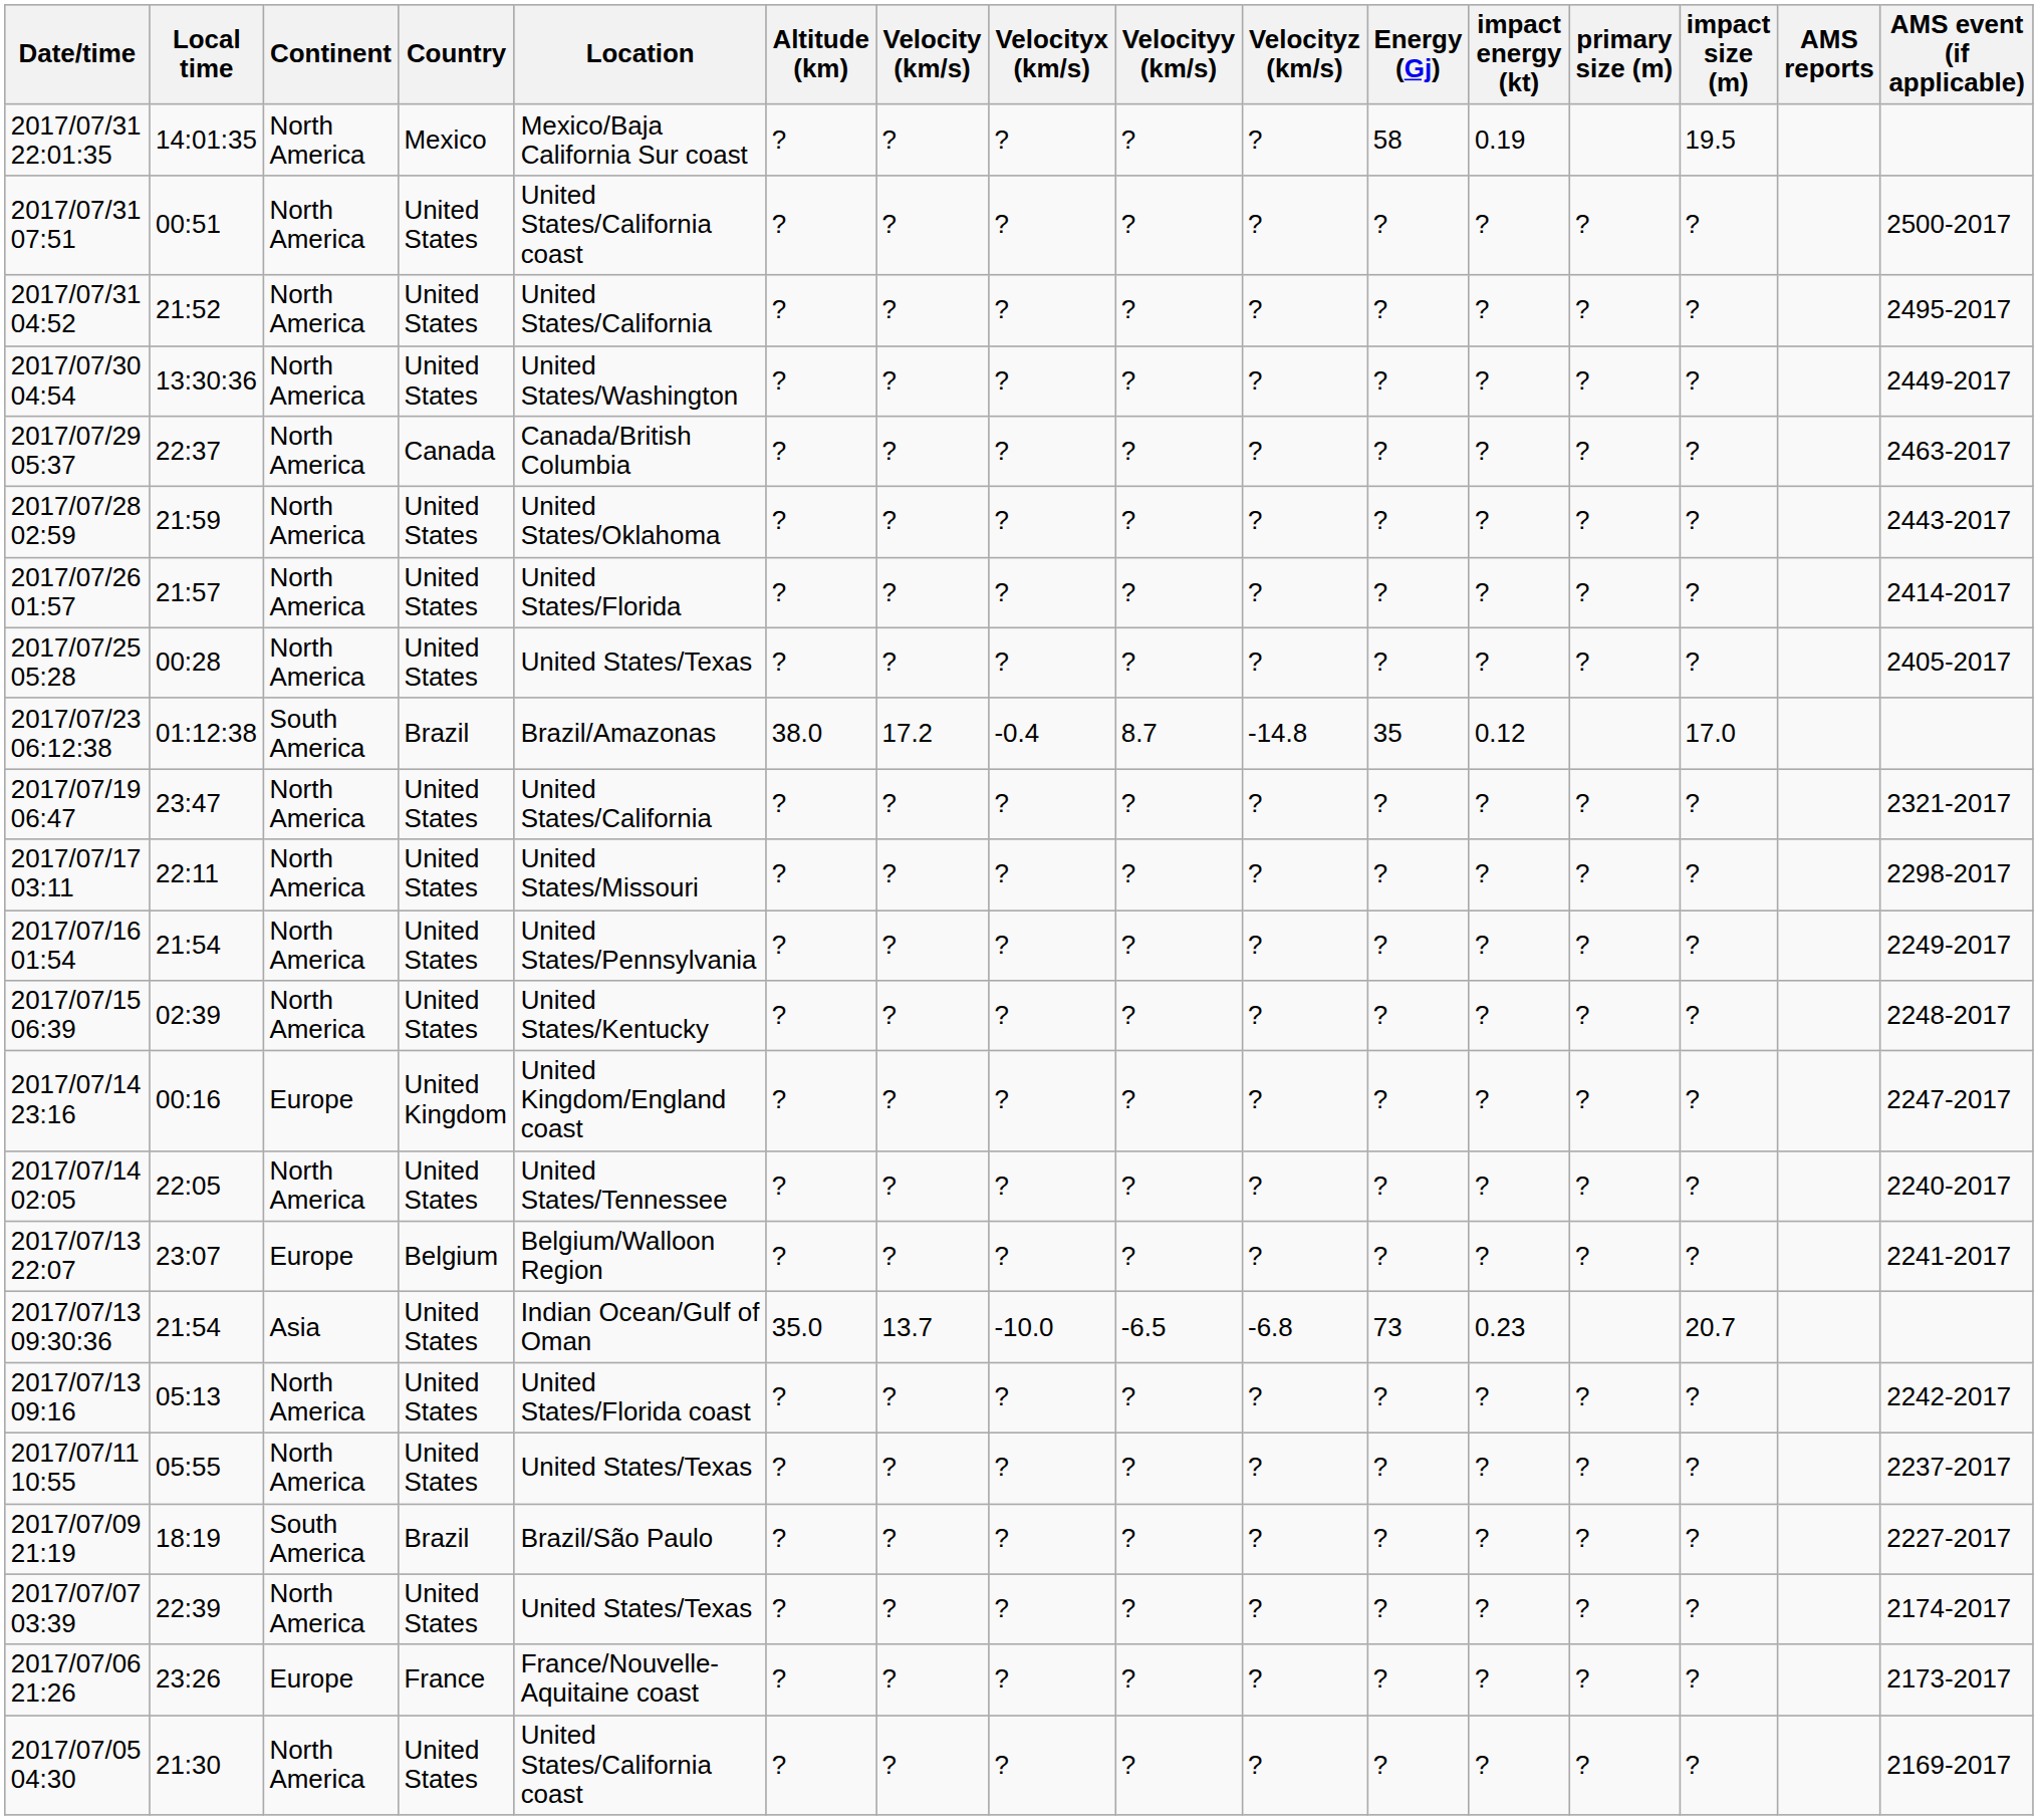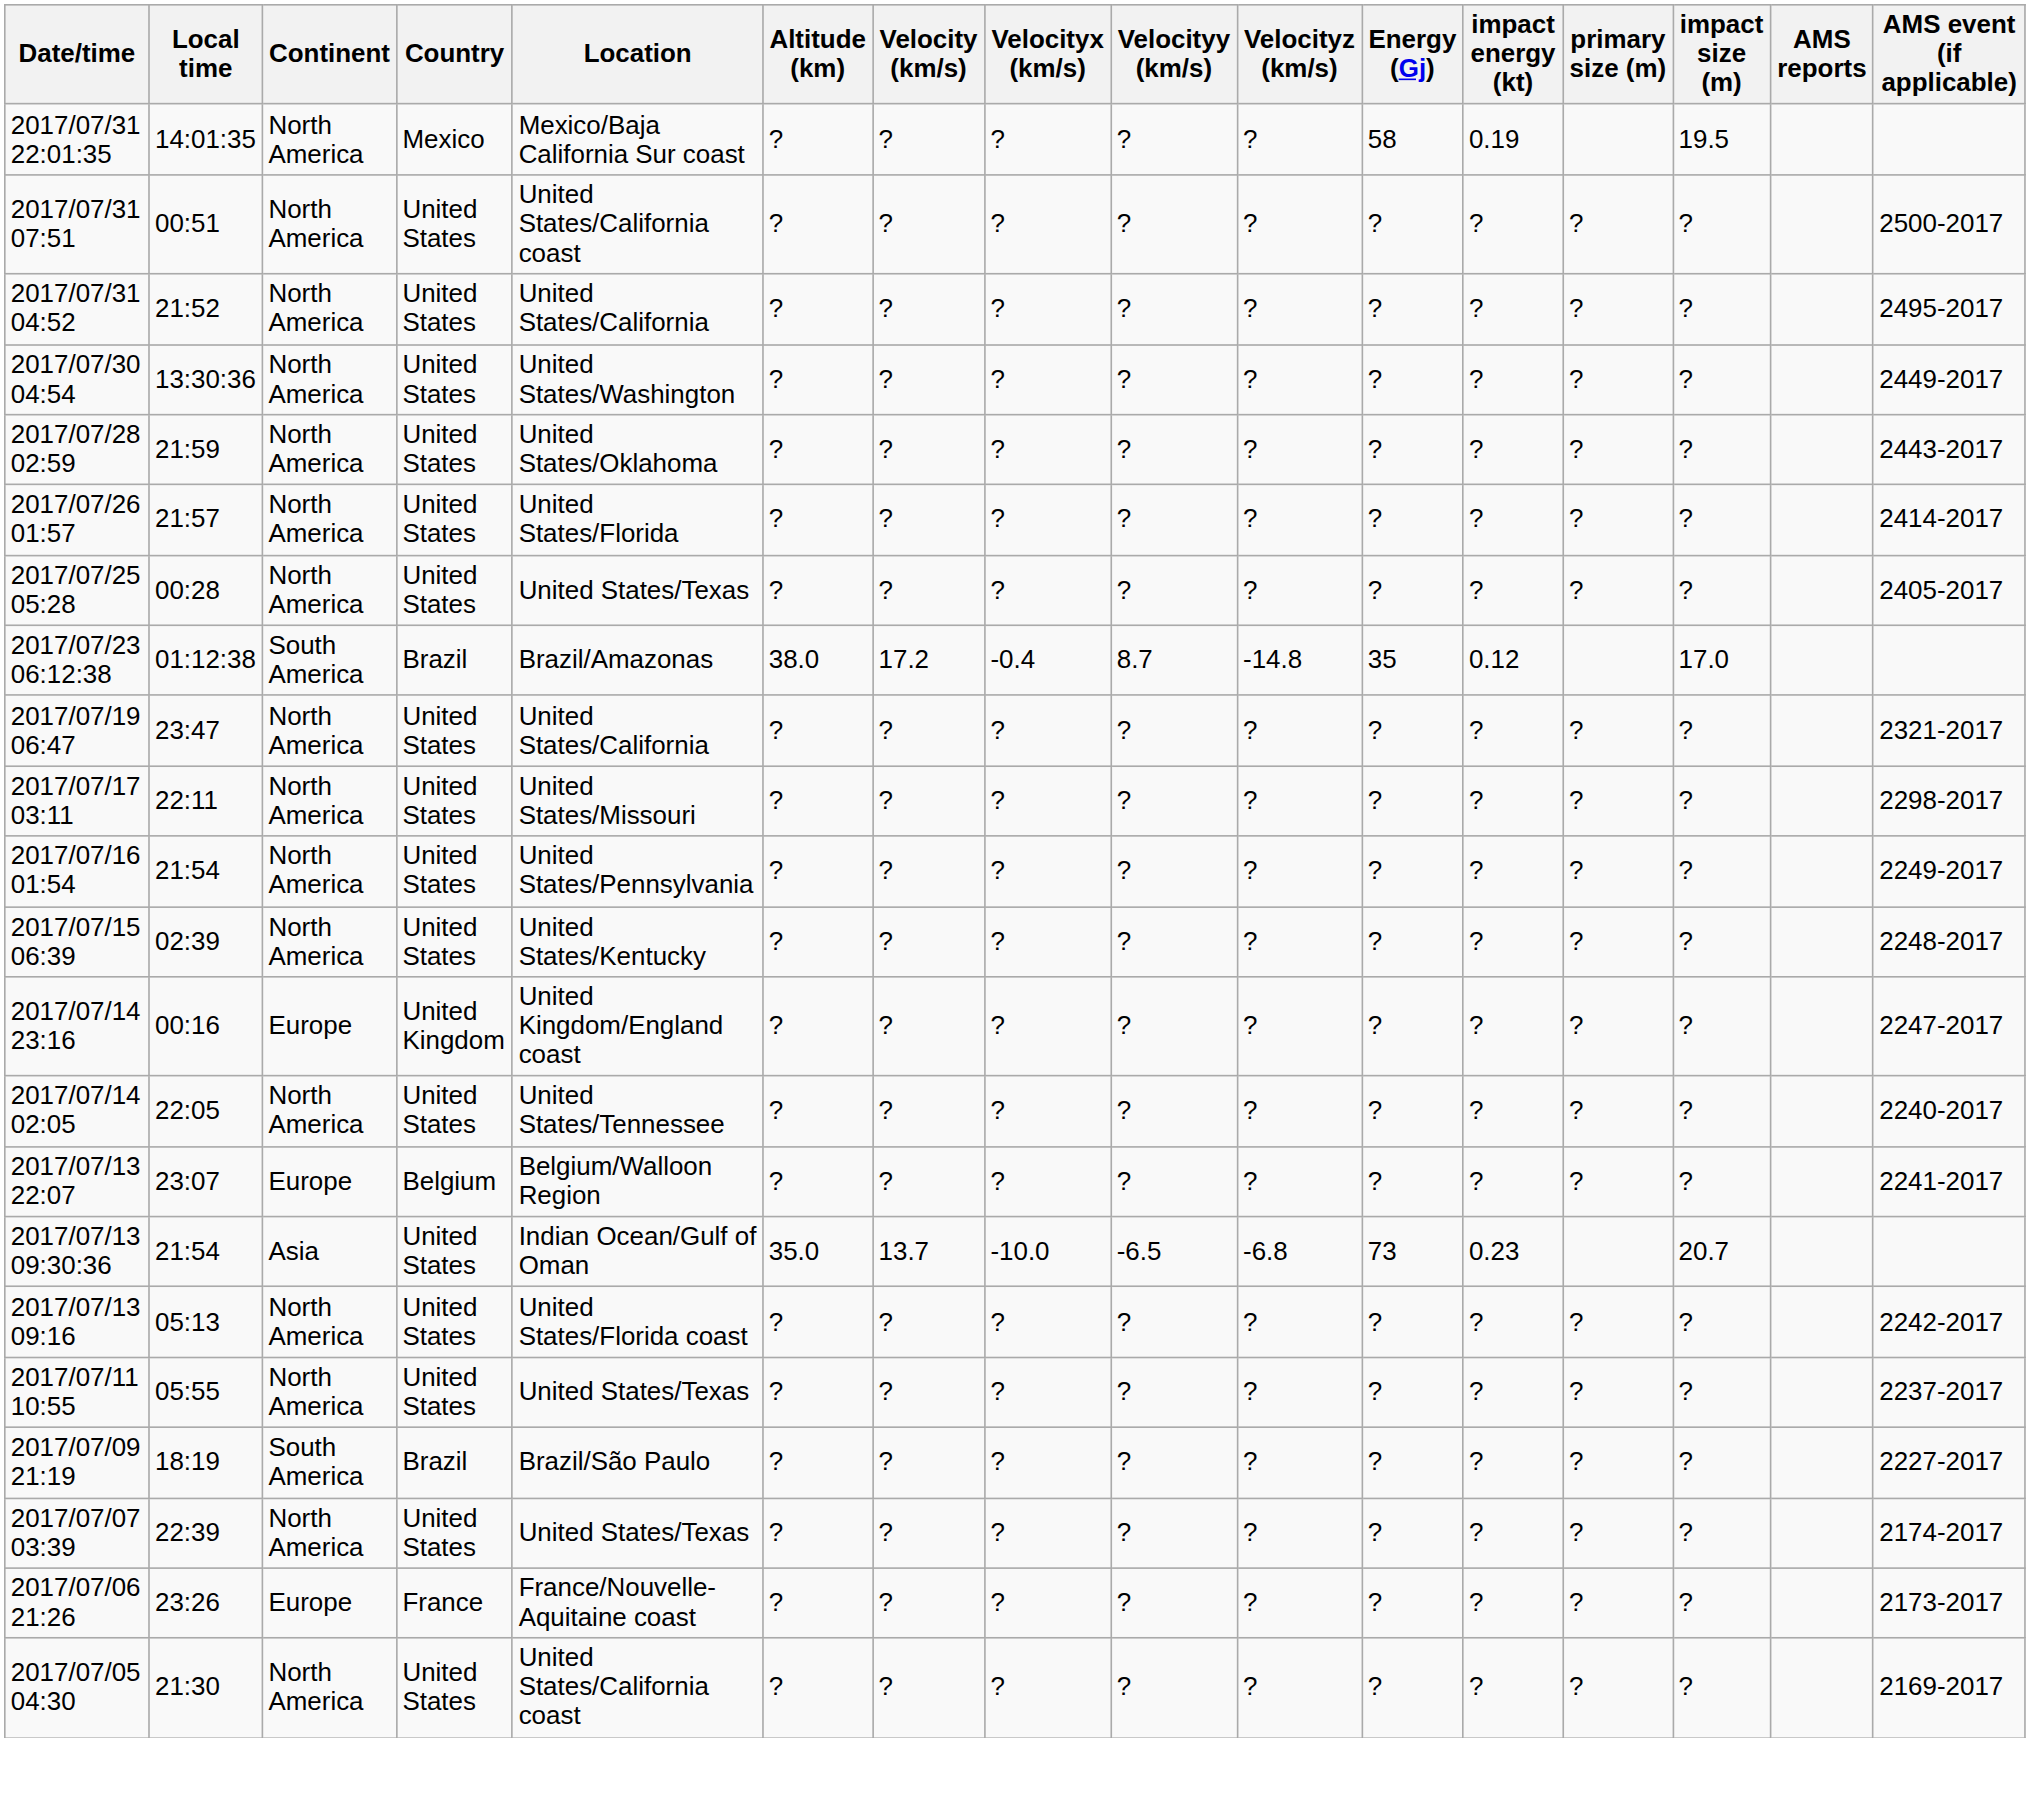 <table class="wikitable sortable">
 <tr>
 <th>Date/time</th>
 <th>Local time</th>
 <th>Continent</th>
 <th>Country</th>
 <th>Location</th>
 <th>Altitude (km)</th>
 <th>Velocity (km/s)</th>
 <th>Velocityx (km/s)</th>
 <th>Velocityy (km/s)</th>
 <th>Velocityz (km/s)</th>
 <th>Energy (<a href='#'>Gj</a>)</th>
 <th>impact energy (kt)</th>
 <th>primary size (m)</th>
 <th>impact size (m)</th>
 <th>AMS reports</th>
 <th>AMS event (if applicable)</th>
 </tr>
 <tr>
 <td>2017/07/31 22:01:35</td>
 <td>14:01:35</td>
 <td>North America</td>
 <td>Mexico</td>
 <td>Mexico/Baja California Sur coast</td>
 <td>?</td>
 <td>?</td>
 <td>?</td>
 <td>?</td>
 <td>?</td>
 <td>58</td>
 <td>0.19</td>
 <td></td>
 <td>19.5</td>
 <td></td>
 <td></td>
 </tr>
 <tr>
 <td>2017/07/31 07:51</td>
 <td>00:51</td>
 <td>North America</td>
 <td>United States</td>
 <td>United States/California coast</td>
 <td>?</td>
 <td>?</td>
 <td>?</td>
 <td>?</td>
 <td>?</td>
 <td>?</td>
 <td>?</td>
 <td>?</td>
 <td>?</td>
 <td></td>
 <td>2500-2017</td>
 </tr>
 <tr>
 <td>2017/07/31 04:52</td>
 <td>21:52</td>
 <td>North America</td>
 <td>United States</td>
 <td>United States/California</td>
 <td>?</td>
 <td>?</td>
 <td>?</td>
 <td>?</td>
 <td>?</td>
 <td>?</td>
 <td>?</td>
 <td>?</td>
 <td>?</td>
 <td></td>
 <td>2495-2017</td>
 </tr>
 <tr>
 <td>2017/07/30 04:54</td>
 <td>13:30:36</td>
 <td>North America</td>
 <td>United States</td>
 <td>United States/Washington</td>
 <td>?</td>
 <td>?</td>
 <td>?</td>
 <td>?</td>
 <td>?</td>
 <td>?</td>
 <td>?</td>
 <td>?</td>
 <td>?</td>
 <td></td>
 <td>2449-2017</td>
-</tr>
-<tr>
-<td>2017/07/29 05:37</td>
-<td>22:37</td>
-<td>North America</td>
-<td>Canada</td>
-<td>Canada/British Columbia</td>
-<td>?</td>
-<td>?</td>
-<td>?</td>
-<td>?</td>
-<td>?</td>
-<td>?</td>
-<td>?</td>
-<td>?</td>
-<td>?</td>
-<td></td>
-<td>2463-2017</td>
 </tr>
 <tr>
 <td>2017/07/28 02:59</td>
 <td>21:59</td>
 <td>North America</td>
 <td>United States</td>
 <td>United States/Oklahoma</td>
 <td>?</td>
 <td>?</td>
 <td>?</td>
 <td>?</td>
 <td>?</td>
 <td>?</td>
 <td>?</td>
 <td>?</td>
 <td>?</td>
 <td></td>
 <td>2443-2017</td>
 </tr>
 <tr>
 <td>2017/07/26 01:57</td>
 <td>21:57</td>
 <td>North America</td>
 <td>United States</td>
 <td>United States/Florida</td>
 <td>?</td>
 <td>?</td>
 <td>?</td>
 <td>?</td>
 <td>?</td>
 <td>?</td>
 <td>?</td>
 <td>?</td>
 <td>?</td>
 <td></td>
 <td>2414-2017</td>
 </tr>
 <tr>
 <td>2017/07/25 05:28</td>
 <td>00:28</td>
 <td>North America</td>
 <td>United States</td>
 <td>United States/Texas</td>
 <td>?</td>
 <td>?</td>
 <td>?</td>
 <td>?</td>
 <td>?</td>
 <td>?</td>
 <td>?</td>
 <td>?</td>
 <td>?</td>
 <td></td>
 <td>2405-2017</td>
 </tr>
 <tr>
 <td>2017/07/23 06:12:38</td>
 <td>01:12:38</td>
 <td>South America</td>
 <td>Brazil</td>
 <td>Brazil/Amazonas</td>
 <td>38.0</td>
 <td>17.2</td>
 <td>-0.4</td>
 <td>8.7</td>
 <td>-14.8</td>
 <td>35</td>
 <td>0.12</td>
 <td></td>
 <td>17.0</td>
 <td></td>
 <td></td>
 </tr>
 <tr>
 <td>2017/07/19 06:47</td>
 <td>23:47</td>
 <td>North America</td>
 <td>United States</td>
 <td>United States/California</td>
 <td>?</td>
 <td>?</td>
 <td>?</td>
 <td>?</td>
 <td>?</td>
 <td>?</td>
 <td>?</td>
 <td>?</td>
 <td>?</td>
 <td></td>
 <td>2321-2017</td>
 </tr>
 <tr>
 <td>2017/07/17 03:11</td>
 <td>22:11</td>
 <td>North America</td>
 <td>United States</td>
 <td>United States/Missouri</td>
 <td>?</td>
 <td>?</td>
 <td>?</td>
 <td>?</td>
 <td>?</td>
 <td>?</td>
 <td>?</td>
 <td>?</td>
 <td>?</td>
 <td></td>
 <td>2298-2017</td>
 </tr>
 <tr>
 <td>2017/07/16 01:54</td>
 <td>21:54</td>
 <td>North America</td>
 <td>United States</td>
 <td>United States/Pennsylvania</td>
 <td>?</td>
 <td>?</td>
 <td>?</td>
 <td>?</td>
 <td>?</td>
 <td>?</td>
 <td>?</td>
 <td>?</td>
 <td>?</td>
 <td></td>
 <td>2249-2017</td>
 </tr>
 <tr>
 <td>2017/07/15 06:39</td>
 <td>02:39</td>
 <td>North America</td>
 <td>United States</td>
 <td>United States/Kentucky</td>
 <td>?</td>
 <td>?</td>
 <td>?</td>
 <td>?</td>
 <td>?</td>
 <td>?</td>
 <td>?</td>
 <td>?</td>
 <td>?</td>
 <td></td>
 <td>2248-2017</td>
 </tr>
 <tr>
 <td>2017/07/14 23:16</td>
 <td>00:16</td>
 <td>Europe</td>
 <td>United Kingdom</td>
 <td>United Kingdom/England coast</td>
 <td>?</td>
 <td>?</td>
 <td>?</td>
 <td>?</td>
 <td>?</td>
 <td>?</td>
 <td>?</td>
 <td>?</td>
 <td>?</td>
 <td></td>
 <td>2247-2017</td>
 </tr>
 <tr>
 <td>2017/07/14 02:05</td>
 <td>22:05</td>
 <td>North America</td>
 <td>United States</td>
 <td>United States/Tennessee</td>
 <td>?</td>
 <td>?</td>
 <td>?</td>
 <td>?</td>
 <td>?</td>
 <td>?</td>
 <td>?</td>
 <td>?</td>
 <td>?</td>
 <td></td>
 <td>2240-2017</td>
 </tr>
 <tr>
 <td>2017/07/13 22:07</td>
 <td>23:07</td>
 <td>Europe</td>
 <td>Belgium</td>
 <td>Belgium/Walloon Region</td>
 <td>?</td>
 <td>?</td>
 <td>?</td>
 <td>?</td>
 <td>?</td>
 <td>?</td>
 <td>?</td>
 <td>?</td>
 <td>?</td>
 <td></td>
 <td>2241-2017</td>
 </tr>
 <tr>
 <td>2017/07/13 09:30:36</td>
 <td>21:54</td>
 <td>Asia</td>
 <td>United States</td>
 <td>Indian Ocean/Gulf of Oman</td>
 <td>35.0</td>
 <td>13.7</td>
 <td>-10.0</td>
 <td>-6.5</td>
 <td>-6.8</td>
 <td>73</td>
 <td>0.23</td>
 <td></td>
 <td>20.7</td>
 <td></td>
 <td></td>
 </tr>
 <tr>
 <td>2017/07/13 09:16</td>
 <td>05:13</td>
 <td>North America</td>
 <td>United States</td>
 <td>United States/Florida coast</td>
 <td>?</td>
 <td>?</td>
 <td>?</td>
 <td>?</td>
 <td>?</td>
 <td>?</td>
 <td>?</td>
 <td>?</td>
 <td>?</td>
 <td></td>
 <td>2242-2017</td>
 </tr>
 <tr>
 <td>2017/07/11 10:55</td>
 <td>05:55</td>
 <td>North America</td>
 <td>United States</td>
 <td>United States/Texas</td>
 <td>?</td>
 <td>?</td>
 <td>?</td>
 <td>?</td>
 <td>?</td>
 <td>?</td>
 <td>?</td>
 <td>?</td>
 <td>?</td>
 <td></td>
 <td>2237-2017</td>
 </tr>
 <tr>
 <td>2017/07/09 21:19</td>
 <td>18:19</td>
 <td>South America</td>
 <td>Brazil</td>
 <td>Brazil/São Paulo</td>
 <td>?</td>
 <td>?</td>
 <td>?</td>
 <td>?</td>
 <td>?</td>
 <td>?</td>
 <td>?</td>
 <td>?</td>
 <td>?</td>
 <td></td>
 <td>2227-2017</td>
 </tr>
 <tr>
 <td>2017/07/07 03:39</td>
 <td>22:39</td>
 <td>North America</td>
 <td>United States</td>
 <td>United States/Texas</td>
 <td>?</td>
 <td>?</td>
 <td>?</td>
 <td>?</td>
 <td>?</td>
 <td>?</td>
 <td>?</td>
 <td>?</td>
 <td>?</td>
 <td></td>
 <td>2174-2017</td>
 </tr>
 <tr>
 <td>2017/07/06 21:26</td>
 <td>23:26</td>
 <td>Europe</td>
 <td>France</td>
 <td>France/Nouvelle-Aquitaine coast</td>
 <td>?</td>
 <td>?</td>
 <td>?</td>
 <td>?</td>
 <td>?</td>
 <td>?</td>
 <td>?</td>
 <td>?</td>
 <td>?</td>
 <td></td>
 <td>2173-2017</td>
 </tr>
 <tr>
 <td>2017/07/05 04:30</td>
 <td>21:30</td>
 <td>North America</td>
 <td>United States</td>
 <td>United States/California coast</td>
 <td>?</td>
 <td>?</td>
 <td>?</td>
 <td>?</td>
 <td>?</td>
 <td>?</td>
 <td>?</td>
 <td>?</td>
 <td>?</td>
 <td></td>
 <td>2169-2017</td>
 </tr>
 </table>
